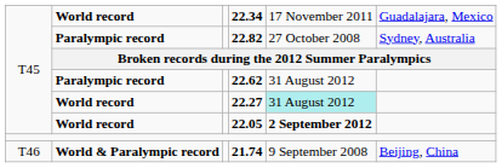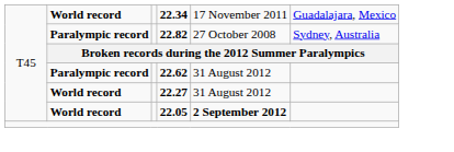 <table class="wikitable">
 <tr>
 <td rowspan="6" style="width:3em; text-align:center">T45</td>
 <td><strong>World record</strong></td>
 <td></td>
 <td><strong>22.34</strong></td>
 <td>17 November 2011</td>
 <td><a href='#'>Guadalajara</a>, <a href='#'>Mexico</a></td>
 </tr>
 <tr>
 <td><strong>Paralympic record</strong></td>
 <td></td>
 <td><strong>22.82</strong></td>
 <td>27 October 2008</td>
 <td><a href='#'>Sydney</a>, <a href='#'>Australia</a></td>
 </tr>
 <tr>
 <th colspan="5">Broken records during the 2012 Summer Paralympics</th>
 </tr>
 <tr>
 <td><strong>Paralympic record</strong></td>
 <td></td>
 <td><strong>22.62</strong></td>
 <td>31 August 2012</td>
 <td></td>
 </tr>
 <tr>
 <td><strong>World record</strong></td>
 <td></td>
 <td><strong>22.27</strong></td>
-<td style="background: paleturquoise;">31 August 2012</td>
+<td>31 August 2012</td>
 <td></td>
 </tr>
 <tr>
 <td><strong>World record</strong></td>
 <td></td>
 <td><strong>22.05</strong></td>
 <td><strong>2 September 2012</strong></td>
 <td></td>
 </tr>
 <tr>
 <td colspan="6"></td>
 </tr>
-<tr>
-<td rowspan="1" style="text-align:center">T46</td>
-<td><strong>World & Paralympic record</strong></td>
-<td></td>
-<td><strong>21.74</strong></td>
-<td>9 September 2008</td>
-<td><a href='#'>Beijing</a>, <a href='#'>China</a></td>
-</tr>
 </table>
